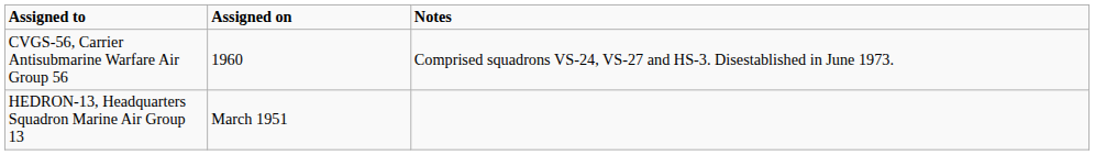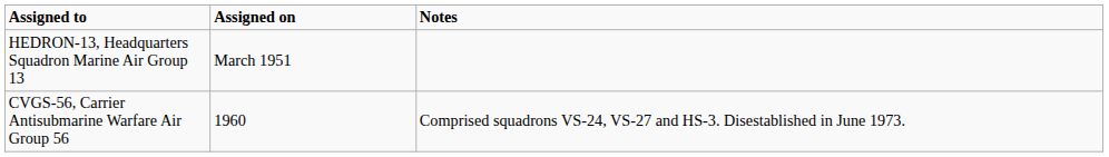 <table class="wikitable" style="width: 70%;">
 <tr>
 <td style="width: 200px;"><strong>Assigned to</strong></td>
 <td style="width: 200px;"><strong>Assigned on</strong></td>
 <td><strong>Notes</strong></td>
 </tr>
 <tr>
+<td>HEDRON-13, Headquarters Squadron Marine Air Group 13</td>
+<td>March 1951</td>
+<td></td>
+</tr>
+<tr>
 <td>CVGS-56, Carrier Antisubmarine Warfare Air Group 56</td>
 <td>1960</td>
 <td>Comprised squadrons VS-24, VS-27 and HS-3. Disestablished in June 1973.</td>
 </tr>
-<tr>
-<td>HEDRON-13, Headquarters Squadron Marine Air Group 13</td>
-<td>March 1951</td>
-<td></td>
-</tr>
 </table>
